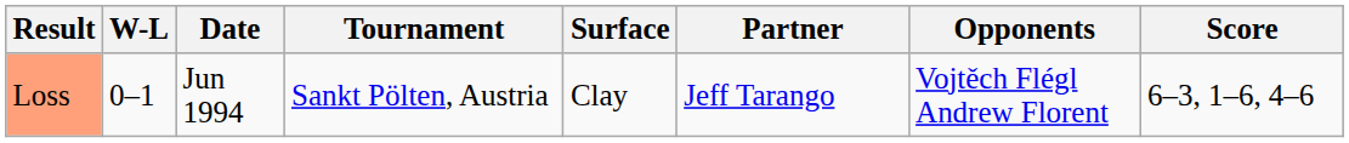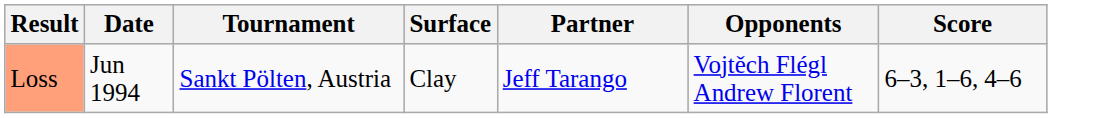 <table class="sortable wikitable">
 <tr>
 <th style="width:40px">Result</th>
-<th class="unsortable">W-L</th>
 <th style="width:50px">Date</th>
 <th style="width:140px">Tournament</th>
 <th style="width:50px">Surface</th>
 <th style="width:115px">Partner</th>
 <th style="width:115px">Opponents</th>
 <th style="width:100px" class="unsortable">Score</th>
 </tr>
 <tr>
 <td style="background:#ffa07a;">Loss</td>
-<td>0–1</td>
 <td>Jun 1994</td>
 <td><a href='#'>Sankt Pölten</a>, Austria</td>
 <td>Clay</td>
 <td> <a href='#'>Jeff Tarango</a></td>
 <td> <a href='#'>Vojtěch Flégl</a><br> <a href='#'>Andrew Florent</a></td>
 <td>6–3, 1–6, 4–6</td>
 </tr>
 </table>
